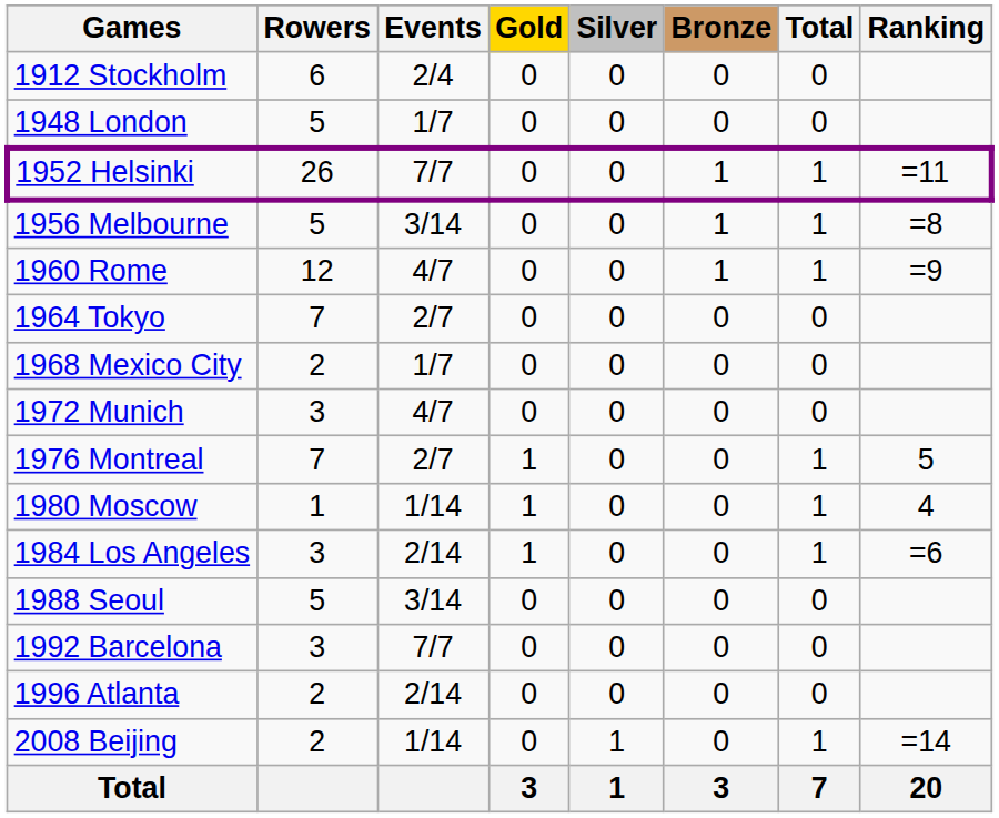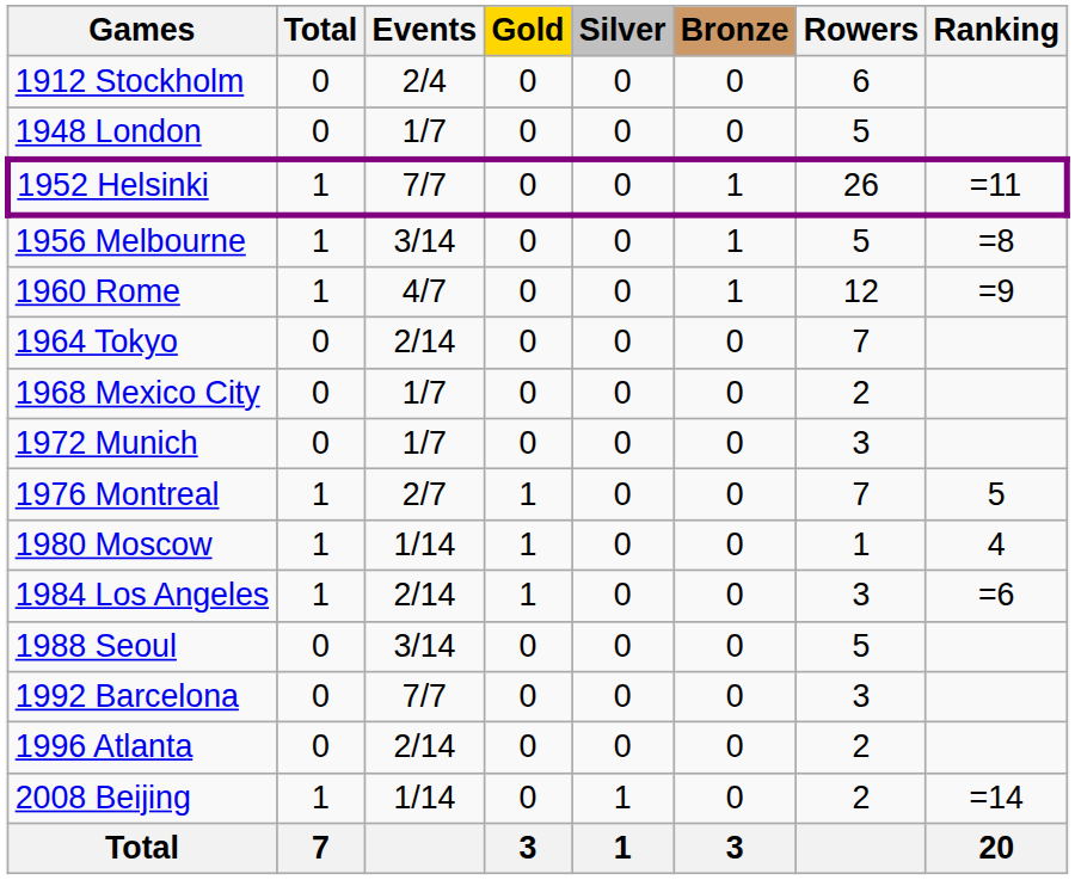 <table class="wikitable sortable" style="text-align:center">
 <tr>
 <th>Games</th>
-<th>Rowers</th>
+<th>Total</th>
 <th>Events</th>
 <th style="background-color:gold;">Gold</th>
 <th style="background-color:silver;">Silver</th>
 <th style="background-color:#c96;">Bronze</th>
-<th>Total</th>
+<th>Rowers</th>
 <th>Ranking</th>
 </tr>
 <tr>
 <td align=left><a href='#'>1912 Stockholm</a></td>
-<td>6</td>
+<td>0</td>
 <td>2/4</td>
 <td>0</td>
 <td>0</td>
 <td>0</td>
-<td>0</td>
+<td>6</td>
 <td></td>
 </tr>
 <tr>
 <td align=left><a href='#'>1948 London</a></td>
-<td>5</td>
+<td>0</td>
 <td>1/7</td>
 <td>0</td>
 <td>0</td>
 <td>0</td>
-<td>0</td>
+<td>5</td>
 <td></td>
 </tr>
 <tr align=center style="border: 3px solid purple">
 <td align=left><a href='#'>1952 Helsinki</a></td>
-<td>26</td>
+<td>1</td>
 <td>7/7</td>
 <td>0</td>
 <td>0</td>
 <td>1</td>
-<td>1</td>
+<td>26</td>
 <td>=11</td>
 </tr>
 <tr>
 <td align=left><a href='#'>1956 Melbourne</a></td>
-<td>5</td>
+<td>1</td>
 <td>3/14</td>
 <td>0</td>
 <td>0</td>
 <td>1</td>
-<td>1</td>
+<td>5</td>
 <td>=8</td>
 </tr>
 <tr>
 <td align=left><a href='#'>1960 Rome</a></td>
-<td>12</td>
+<td>1</td>
 <td>4/7</td>
 <td>0</td>
 <td>0</td>
 <td>1</td>
-<td>1</td>
+<td>12</td>
 <td>=9</td>
 </tr>
 <tr>
 <td align=left><a href='#'>1964 Tokyo</a></td>
-<td>7</td>
-<td>2/7</td>
+<td>0</td>
+<td>2/14</td>
 <td>0</td>
 <td>0</td>
 <td>0</td>
-<td>0</td>
+<td>7</td>
 <td></td>
 </tr>
 <tr>
 <td align=left><a href='#'>1968 Mexico City</a></td>
-<td>2</td>
+<td>0</td>
 <td>1/7</td>
 <td>0</td>
 <td>0</td>
 <td>0</td>
-<td>0</td>
+<td>2</td>
 <td></td>
 </tr>
 <tr>
 <td align=left><a href='#'>1972 Munich</a></td>
-<td>3</td>
-<td>4/7</td>
+<td>0</td>
+<td>1/7</td>
 <td>0</td>
 <td>0</td>
 <td>0</td>
-<td>0</td>
+<td>3</td>
 <td></td>
 </tr>
 <tr>
 <td align=left><a href='#'>1976 Montreal</a></td>
-<td>7</td>
+<td>1</td>
 <td>2/7</td>
 <td>1</td>
 <td>0</td>
 <td>0</td>
-<td>1</td>
+<td>7</td>
 <td>5</td>
 </tr>
 <tr>
 <td align=left><a href='#'>1980 Moscow</a></td>
 <td>1</td>
 <td>1/14</td>
 <td>1</td>
 <td>0</td>
 <td>0</td>
 <td>1</td>
 <td>4</td>
 </tr>
 <tr>
 <td align=left><a href='#'>1984 Los Angeles</a></td>
-<td>3</td>
+<td>1</td>
 <td>2/14</td>
 <td>1</td>
 <td>0</td>
 <td>0</td>
-<td>1</td>
+<td>3</td>
 <td>=6</td>
 </tr>
 <tr>
 <td align=left><a href='#'>1988 Seoul</a></td>
-<td>5</td>
+<td>0</td>
 <td>3/14</td>
 <td>0</td>
 <td>0</td>
 <td>0</td>
-<td>0</td>
+<td>5</td>
 <td></td>
 </tr>
 <tr>
 <td align=left><a href='#'>1992 Barcelona</a></td>
-<td>3</td>
+<td>0</td>
 <td>7/7</td>
 <td>0</td>
 <td>0</td>
 <td>0</td>
-<td>0</td>
+<td>3</td>
 <td></td>
 </tr>
 <tr>
 <td align=left><a href='#'>1996 Atlanta</a></td>
-<td>2</td>
+<td>0</td>
 <td>2/14</td>
 <td>0</td>
 <td>0</td>
 <td>0</td>
-<td>0</td>
+<td>2</td>
 <td></td>
 </tr>
 <tr>
 <td align=left><a href='#'>2008 Beijing</a></td>
-<td>2</td>
+<td>1</td>
 <td>1/14</td>
 <td>0</td>
 <td>1</td>
 <td>0</td>
-<td>1</td>
+<td>2</td>
 <td>=14</td>
 </tr>
 <tr>
 <th>Total</th>
-<th></th>
+<th>7</th>
 <th></th>
 <th>3</th>
 <th>1</th>
 <th>3</th>
-<th>7</th>
+<th></th>
 <th>20</th>
 </tr>
 </table>
